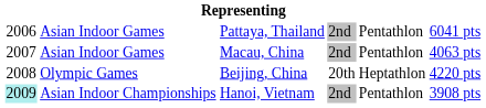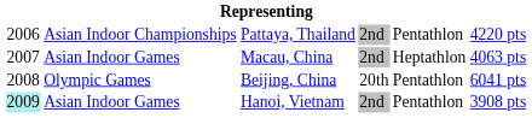 <table>
 <tr>
 <th colspan="6">Representing </th>
 </tr>
 <tr>
 <td>2006</td>
-<td><a href='#'>Asian Indoor Games</a></td>
+<td><a href='#'>Asian Indoor Championships</a></td>
 <td><a href='#'>Pattaya, Thailand</a></td>
 <td bgcolor="silver">2nd</td>
 <td>Pentathlon</td>
-<td><a href='#'>6041 pts</a></td>
+<td><a href='#'>4220 pts</a></td>
 </tr>
 <tr>
 <td>2007</td>
 <td><a href='#'>Asian Indoor Games</a></td>
 <td><a href='#'>Macau, China</a></td>
 <td bgcolor="silver">2nd</td>
-<td>Pentathlon</td>
+<td>Heptathlon</td>
 <td><a href='#'>4063 pts</a></td>
 </tr>
 <tr>
 <td>2008</td>
 <td><a href='#'>Olympic Games</a></td>
 <td><a href='#'>Beijing, China</a></td>
 <td>20th</td>
-<td>Heptathlon</td>
-<td><a href='#'>4220 pts</a></td>
+<td>Pentathlon</td>
+<td><a href='#'>6041 pts</a></td>
 </tr>
 <tr>
 <td style="background: paleturquoise;">2009</td>
-<td><a href='#'>Asian Indoor Championships</a></td>
+<td><a href='#'>Asian Indoor Games</a></td>
 <td><a href='#'>Hanoi, Vietnam</a></td>
 <td bgcolor="silver">2nd</td>
 <td>Pentathlon</td>
 <td><a href='#'>3908 pts</a></td>
 </tr>
 </table>
